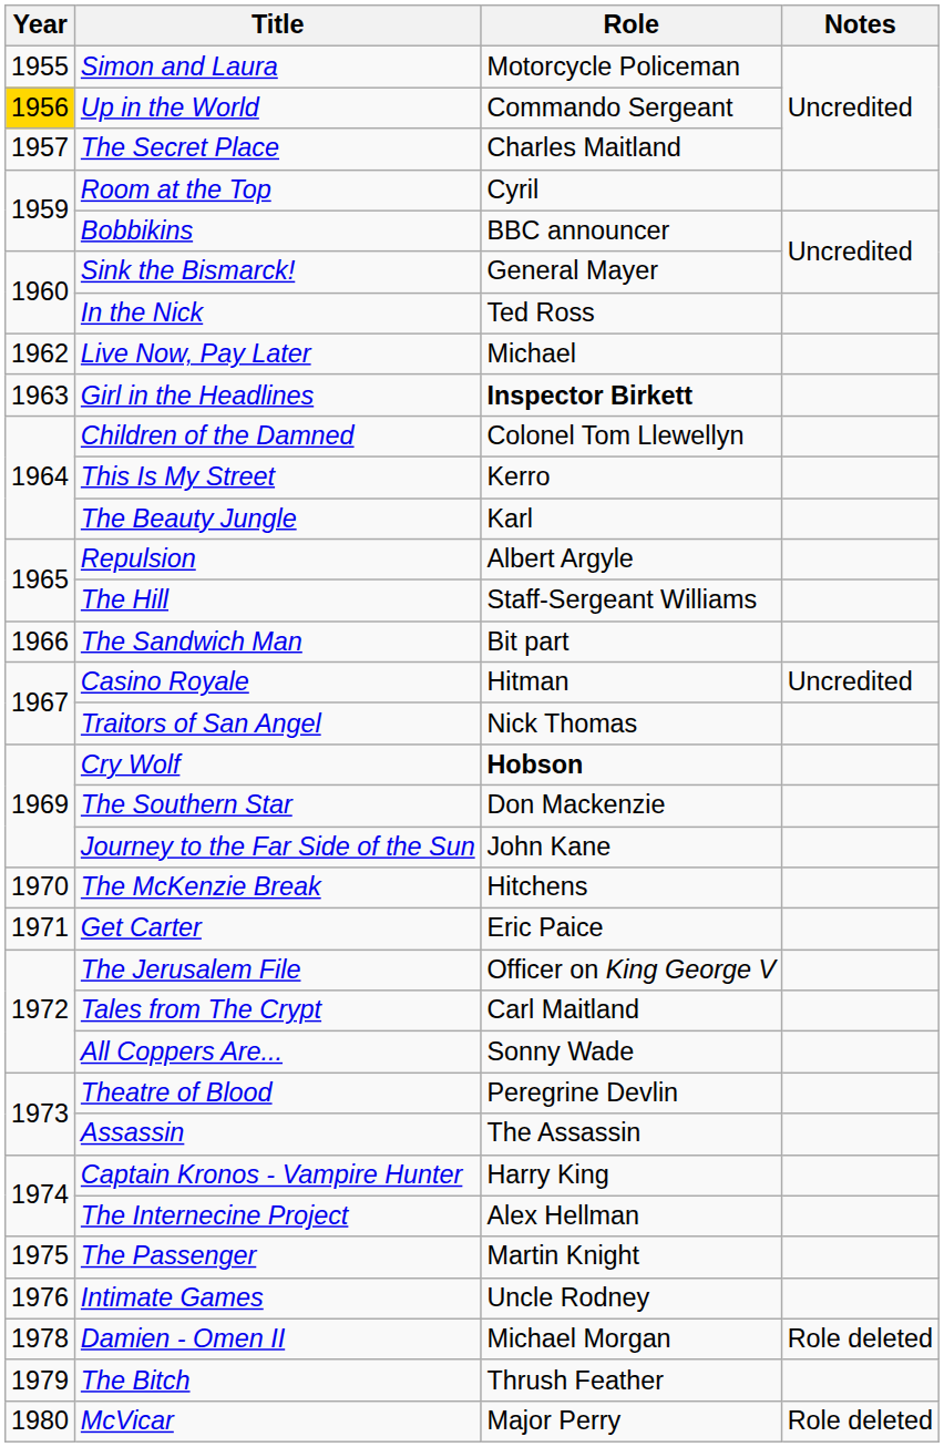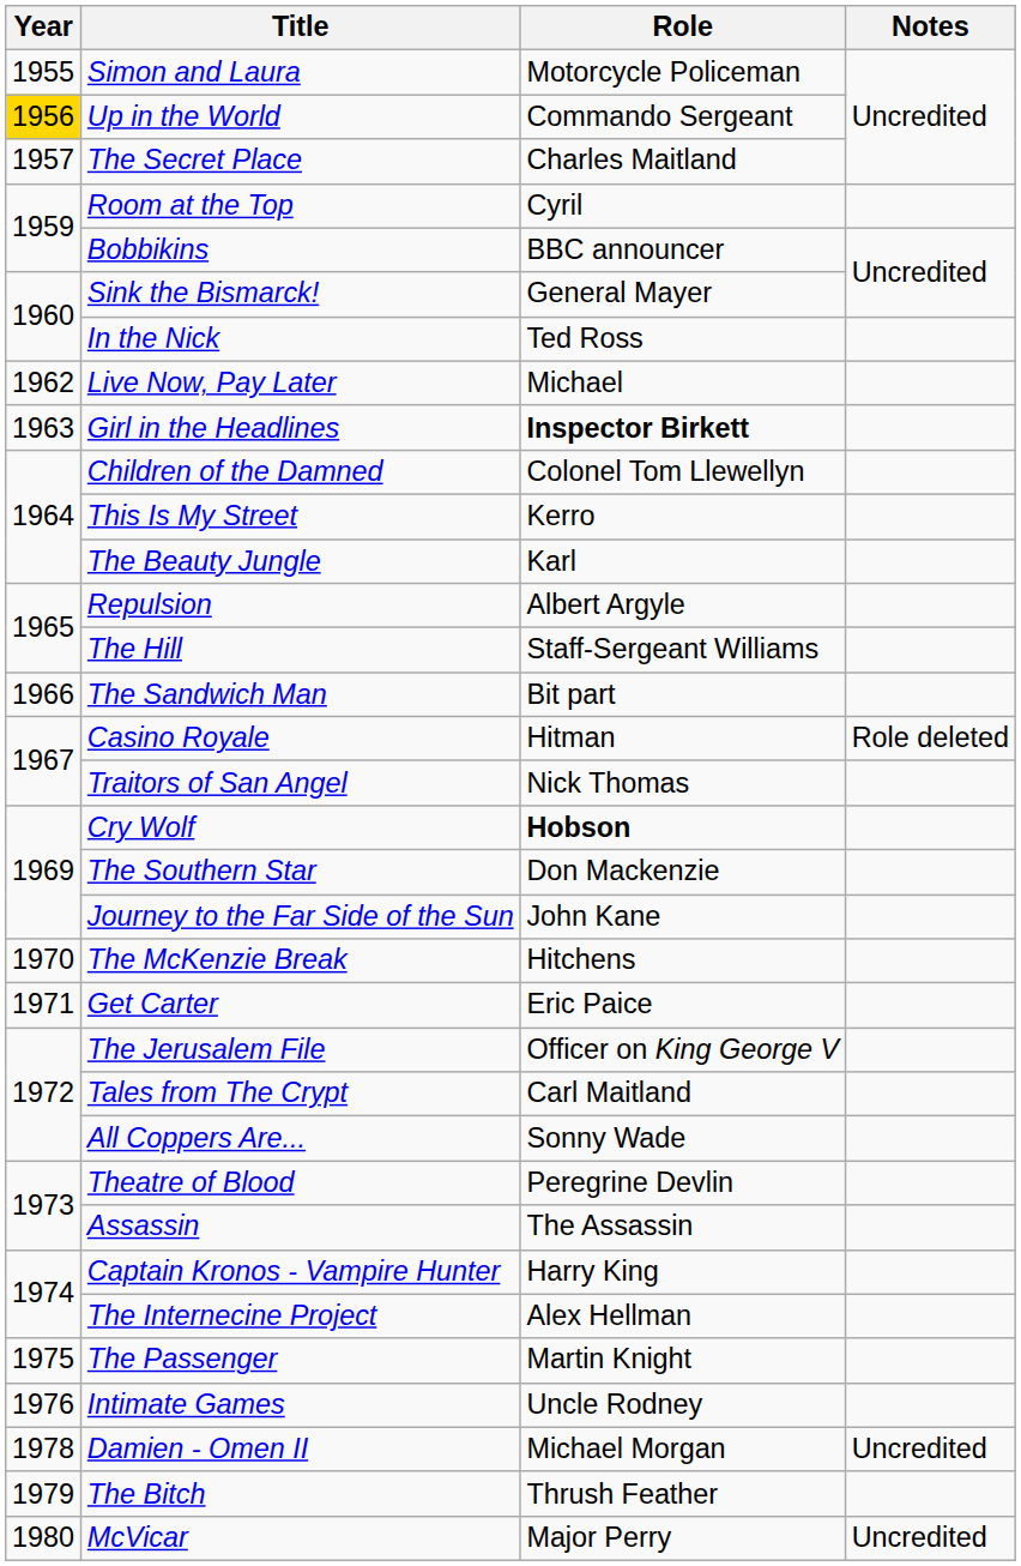 <table class="wikitable sortable">
 <tr>
 <th>Year</th>
 <th>Title</th>
 <th>Role</th>
 <th>Notes</th>
 </tr>
 <tr>
 <td>1955</td>
 <td><em><a href='#'>Simon and Laura</a></em></td>
 <td>Motorcycle Policeman</td>
 <td rowspan="3">Uncredited</td>
 </tr>
 <tr>
 <td style="background: gold;">1956</td>
 <td><em><a href='#'>Up in the World</a></em></td>
 <td>Commando Sergeant</td>
 </tr>
 <tr>
 <td>1957</td>
 <td><em><a href='#'>The Secret Place</a></em></td>
 <td>Charles Maitland</td>
 </tr>
 <tr>
 <td rowspan="2">1959</td>
 <td><em><a href='#'>Room at the Top</a></em></td>
 <td>Cyril</td>
 <td></td>
 </tr>
 <tr>
 <td><em><a href='#'>Bobbikins</a></em></td>
 <td>BBC announcer</td>
 <td rowspan="2">Uncredited</td>
 </tr>
 <tr>
 <td rowspan="2">1960</td>
 <td><em><a href='#'>Sink the Bismarck!</a></em></td>
 <td>General Mayer</td>
 </tr>
 <tr>
 <td><em><a href='#'>In the Nick</a></em></td>
 <td>Ted Ross</td>
 <td></td>
 </tr>
 <tr>
 <td>1962</td>
 <td><em><a href='#'>Live Now, Pay Later</a></em></td>
 <td>Michael</td>
 <td></td>
 </tr>
 <tr>
 <td>1963</td>
 <td><em><a href='#'>Girl in the Headlines</a></em></td>
 <td><strong>Inspector Birkett</strong></td>
 <td></td>
 </tr>
 <tr>
 <td rowspan="3">1964</td>
 <td><em><a href='#'>Children of the Damned</a></em></td>
 <td>Colonel Tom Llewellyn</td>
 <td></td>
 </tr>
 <tr>
 <td><em><a href='#'>This Is My Street</a></em></td>
 <td>Kerro</td>
 <td></td>
 </tr>
 <tr>
 <td><em><a href='#'>The Beauty Jungle</a></em></td>
 <td>Karl</td>
 <td></td>
 </tr>
 <tr>
 <td rowspan="2">1965</td>
 <td><em><a href='#'>Repulsion</a></em></td>
 <td>Albert Argyle</td>
 <td></td>
 </tr>
 <tr>
 <td><em><a href='#'>The Hill</a></em></td>
 <td>Staff-Sergeant Williams</td>
 <td></td>
 </tr>
 <tr>
 <td>1966</td>
 <td><em><a href='#'>The Sandwich Man</a></em></td>
 <td>Bit part</td>
 <td></td>
 </tr>
 <tr>
 <td rowspan="2">1967</td>
 <td><em><a href='#'>Casino Royale</a></em></td>
 <td>Hitman</td>
-<td>Uncredited</td>
+<td>Role deleted</td>
 </tr>
 <tr>
 <td><em><a href='#'>Traitors of San Angel</a></em></td>
 <td>Nick Thomas</td>
 <td></td>
 </tr>
 <tr>
 <td rowspan="3">1969</td>
 <td><em><a href='#'>Cry Wolf</a></em></td>
 <td><strong>Hobson</strong></td>
 <td></td>
 </tr>
 <tr>
 <td><em><a href='#'>The Southern Star</a></em></td>
 <td>Don Mackenzie</td>
 <td></td>
 </tr>
 <tr>
 <td><em><a href='#'>Journey to the Far Side of the Sun</a></em></td>
 <td>John Kane</td>
 <td></td>
 </tr>
 <tr>
 <td>1970</td>
 <td><em><a href='#'>The McKenzie Break</a></em></td>
 <td>Hitchens</td>
 <td></td>
 </tr>
 <tr>
 <td>1971</td>
 <td><em><a href='#'>Get Carter</a></em></td>
 <td>Eric Paice</td>
 <td></td>
 </tr>
 <tr>
 <td rowspan="3">1972</td>
 <td><em><a href='#'>The Jerusalem File</a></em></td>
 <td>Officer on <em>King George V</em></td>
 <td></td>
 </tr>
 <tr>
 <td><em><a href='#'>Tales from The Crypt</a></em></td>
 <td>Carl Maitland</td>
 <td></td>
 </tr>
 <tr>
 <td><em><a href='#'>All Coppers Are...</a></em></td>
 <td>Sonny Wade</td>
 <td></td>
 </tr>
 <tr>
 <td rowspan="2">1973</td>
 <td><em><a href='#'>Theatre of Blood</a></em></td>
 <td>Peregrine Devlin</td>
 <td></td>
 </tr>
 <tr>
 <td><em><a href='#'>Assassin</a></em></td>
 <td>The Assassin</td>
 <td></td>
 </tr>
 <tr>
 <td rowspan="2">1974</td>
 <td><em><a href='#'>Captain Kronos - Vampire Hunter</a></em></td>
 <td>Harry King</td>
 <td></td>
 </tr>
 <tr>
 <td><em><a href='#'>The Internecine Project</a></em></td>
 <td>Alex Hellman</td>
 <td></td>
 </tr>
 <tr>
 <td>1975</td>
 <td><em><a href='#'>The Passenger</a></em></td>
 <td>Martin Knight</td>
 <td></td>
 </tr>
 <tr>
 <td>1976</td>
 <td><em><a href='#'>Intimate Games</a></em></td>
 <td>Uncle Rodney</td>
 <td></td>
 </tr>
 <tr>
 <td>1978</td>
 <td><em><a href='#'>Damien - Omen II</a></em></td>
 <td>Michael Morgan</td>
-<td>Role deleted</td>
+<td>Uncredited</td>
 </tr>
 <tr>
 <td>1979</td>
 <td><em><a href='#'>The Bitch</a></em></td>
 <td>Thrush Feather</td>
 <td></td>
 </tr>
 <tr>
 <td>1980</td>
 <td><em><a href='#'>McVicar</a></em></td>
 <td>Major Perry</td>
-<td>Role deleted</td>
+<td>Uncredited</td>
 </tr>
 </table>
